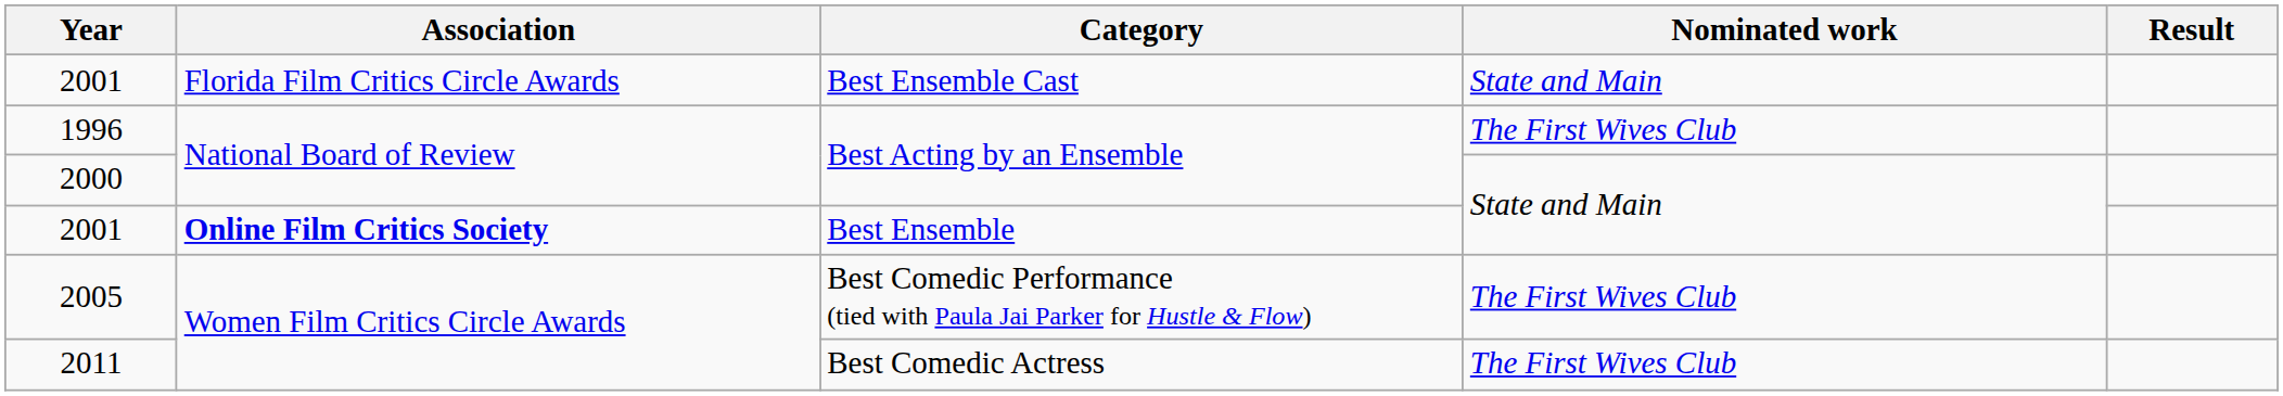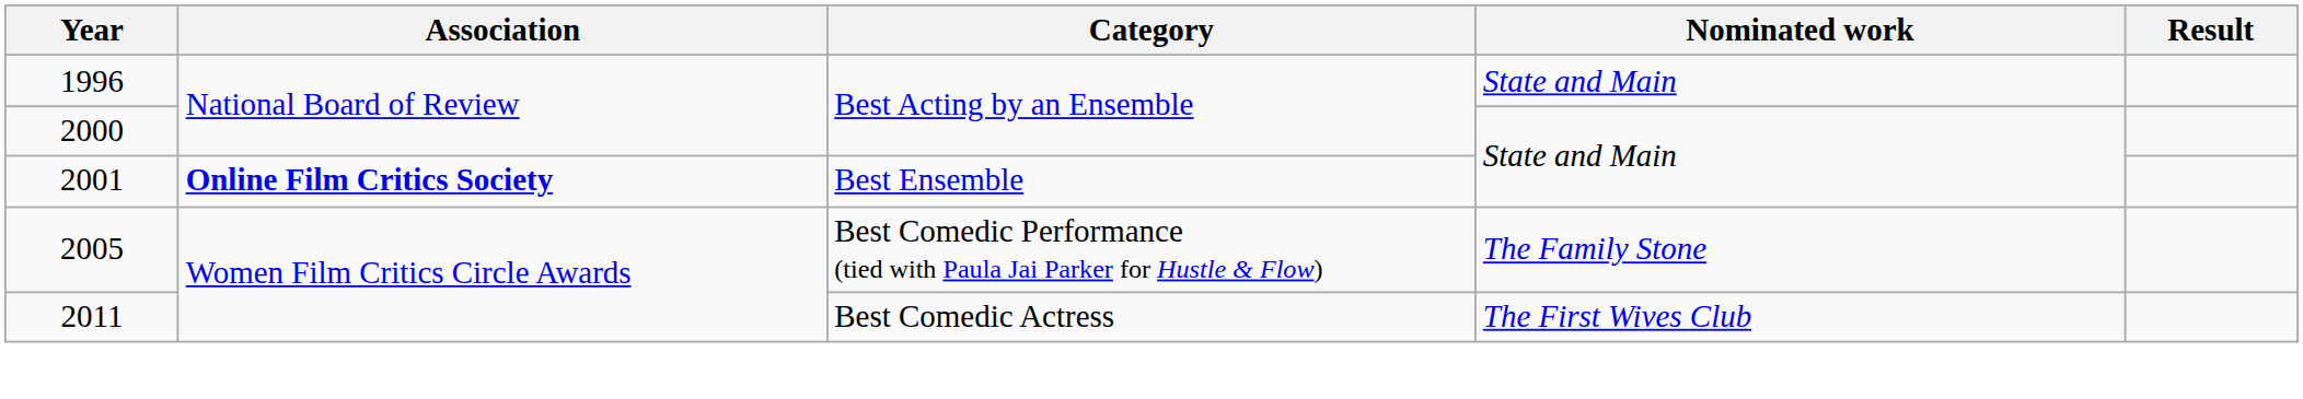 <table class=wikitable>
 <tr>
 <th scope="col" style="width:5em;">Year</th>
 <th scope="col" style="width:20em;">Association</th>
 <th scope="col" style="width:20em;">Category</th>
 <th scope="col" style="width:20em;">Nominated work</th>
 <th scope="col" style="width:5em;">Result</th>
 </tr>
 <tr>
-<td style="text-align:center;">2001</td>
-<td><a href='#'>Florida Film Critics Circle Awards</a></td>
-<td><a href='#'>Best Ensemble Cast</a></td>
-<td><em><a href='#'>State and Main</a></em></td>
-<td></td>
-</tr>
-<tr>
 <td style="text-align:center;">1996</td>
 <td rowspan="2"><a href='#'>National Board of Review</a></td>
 <td rowspan="2"><a href='#'>Best Acting by an Ensemble</a></td>
-<td><em><a href='#'>The First Wives Club</a></em></td>
+<td><em><a href='#'>State and Main</a></em></td>
 <td></td>
 </tr>
 <tr>
 <td style="text-align:center;">2000</td>
 <td rowspan="2"><em>State and Main</em></td>
 <td></td>
 </tr>
 <tr>
 <td style="text-align:center;">2001</td>
 <td><strong><a href='#'>Online Film Critics Society</a></strong></td>
 <td><a href='#'>Best Ensemble</a></td>
 <td></td>
 </tr>
 <tr>
 <td style="text-align:center;">2005</td>
 <td rowspan="2"><a href='#'>Women Film Critics Circle Awards</a></td>
 <td>Best Comedic Performance <br> <small>(tied with <a href='#'>Paula Jai Parker</a> for <em><a href='#'>Hustle & Flow</a></em>)</small></td>
-<td><em><a href='#'>The First Wives Club</a></em></td>
+<td><em><a href='#'>The Family Stone</a></em></td>
 <td></td>
 </tr>
 <tr>
 <td style="text-align:center;">2011</td>
 <td>Best Comedic Actress</td>
 <td><em><a href='#'>The First Wives Club</a></em></td>
 <td></td>
 </tr>
 </table>
